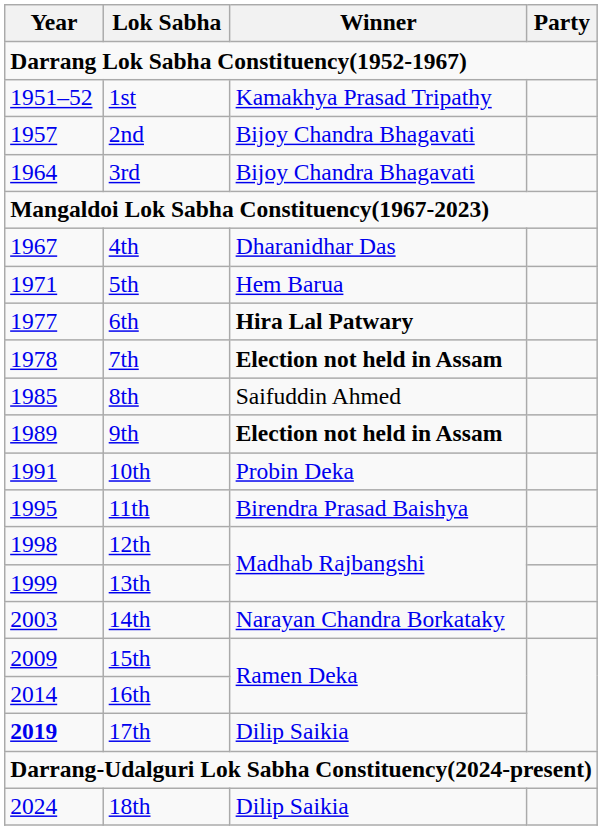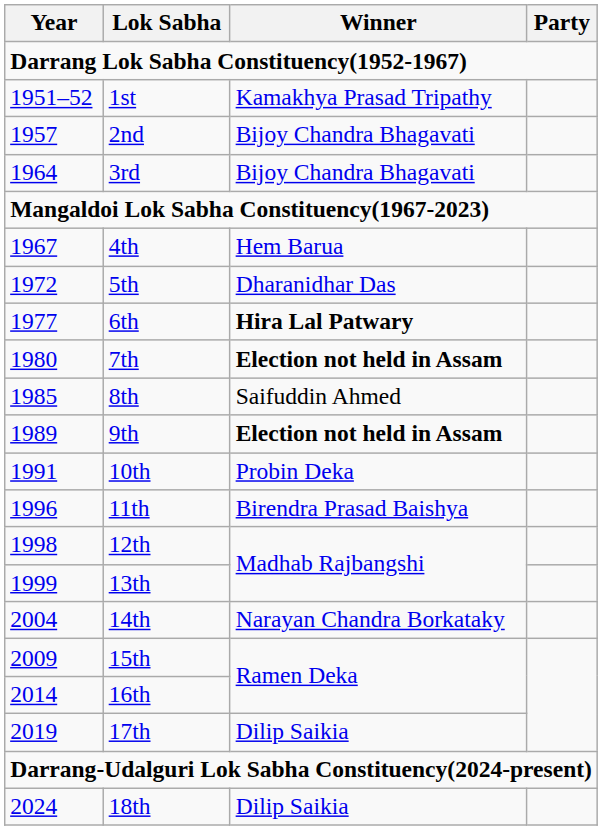 <table class="wikitable sortable">
 <tr>
 <th>Year</th>
 <th>Lok Sabha</th>
 <th>Winner</th>
 <th colspan=2>Party</th>
 </tr>
 <tr>
 <td colspan="5"><strong>Darrang Lok Sabha Constituency(1952-1967)</strong></td>
 </tr>
 <tr>
 <td><a href='#'>1951–52</a></td>
 <td><a href='#'>1st</a></td>
 <td><a href='#'>Kamakhya Prasad Tripathy</a></td>
 <td></td>
 </tr>
 <tr>
 <td><a href='#'>1957</a></td>
 <td><a href='#'>2nd</a></td>
 <td><a href='#'>Bijoy Chandra Bhagavati</a></td>
 <td></td>
 </tr>
 <tr>
 <td><a href='#'>1964</a></td>
 <td><a href='#'>3rd</a></td>
 <td><a href='#'>Bijoy Chandra Bhagavati</a></td>
 <td></td>
 </tr>
 <tr>
 <td colspan="5"><strong>Mangaldoi Lok Sabha Constituency(1967-2023)</strong></td>
 </tr>
 <tr>
 <td><a href='#'>1967</a></td>
 <td><a href='#'>4th</a></td>
-<td><a href='#'>Dharanidhar Das</a></td>
+<td><a href='#'>Hem Barua</a></td>
 <td></td>
 </tr>
 <tr>
-<td><a href='#'>1971</a></td>
+<td><a href='#'>1972</a></td>
 <td><a href='#'>5th</a></td>
-<td><a href='#'>Hem Barua</a></td>
+<td><a href='#'>Dharanidhar Das</a></td>
 <td></td>
 </tr>
 <tr>
 <td><a href='#'>1977</a></td>
 <td><a href='#'>6th</a></td>
 <td><strong>Hira Lal Patwary</strong></td>
 <td></td>
 </tr>
 <tr>
-<td><a href='#'>1978</a></td>
+<td><a href='#'>1980</a></td>
 <td><a href='#'>7th</a></td>
 <td><strong>Election not held in Assam</strong></td>
 <td></td>
 </tr>
 <tr>
 <td><a href='#'>1985</a></td>
 <td><a href='#'>8th</a></td>
 <td>Saifuddin Ahmed</td>
 <td></td>
 </tr>
 <tr>
 <td><a href='#'>1989</a></td>
 <td><a href='#'>9th</a></td>
 <td><strong>Election not held in Assam</strong></td>
 <td></td>
 </tr>
 <tr>
 <td><a href='#'>1991</a></td>
 <td><a href='#'>10th</a></td>
 <td><a href='#'>Probin Deka</a></td>
 <td></td>
 </tr>
 <tr>
-<td><a href='#'>1995</a></td>
+<td><a href='#'>1996</a></td>
 <td><a href='#'>11th</a></td>
 <td><a href='#'>Birendra Prasad Baishya</a></td>
 <td></td>
 </tr>
 <tr>
 <td><a href='#'>1998</a></td>
 <td><a href='#'>12th</a></td>
 <td rowspan="2"><a href='#'>Madhab Rajbangshi</a></td>
 <td></td>
 </tr>
 <tr>
 <td><a href='#'>1999</a></td>
 <td><a href='#'>13th</a></td>
 </tr>
 <tr>
-<td><a href='#'>2003</a></td>
+<td><a href='#'>2004</a></td>
 <td><a href='#'>14th</a></td>
 <td><a href='#'>Narayan Chandra Borkataky</a></td>
 <td></td>
 </tr>
 <tr>
 <td><a href='#'>2009</a></td>
 <td><a href='#'>15th</a></td>
 <td rowspan="2"><a href='#'>Ramen Deka</a></td>
 </tr>
 <tr>
 <td><a href='#'>2014</a></td>
 <td><a href='#'>16th</a></td>
 </tr>
 <tr>
-<td><strong><a href='#'>2019</a></strong></td>
+<td><a href='#'>2019</a></td>
 <td><a href='#'>17th</a></td>
 <td><a href='#'>Dilip Saikia</a></td>
 </tr>
 <tr>
 <td colspan="5"><strong>Darrang-Udalguri Lok Sabha Constituency(2024-present)</strong></td>
 </tr>
 <tr>
 <td><a href='#'>2024</a></td>
 <td><a href='#'>18th</a></td>
 <td><a href='#'>Dilip Saikia</a></td>
 <td></td>
 </tr>
 </table>
